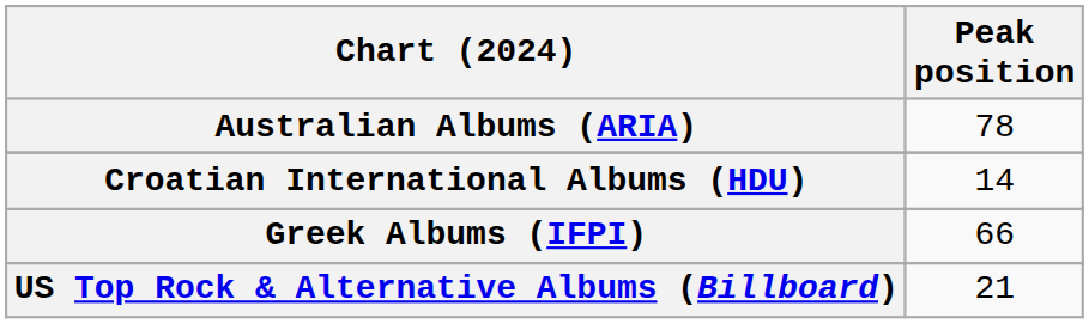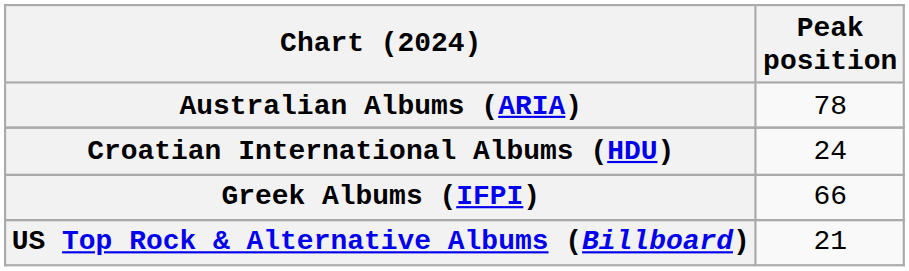 <table class="wikitable sortable plainrowheaders" style="text-align:center">
 <tr>
 <th scope="col">Chart (2024)</th>
 <th scope="col">Peak<br>position</th>
 </tr>
 <tr>
 <th scope="row">Australian Albums (<a href='#'>ARIA</a>)</th>
 <td>78</td>
 </tr>
 <tr>
 </tr>
 <tr>
 </tr>
 <tr>
 </tr>
 <tr>
 <th scope="row">Croatian International Albums (<a href='#'>HDU</a>)</th>
-<td>14</td>
+<td>24</td>
 </tr>
 <tr>
 </tr>
 <tr>
 </tr>
 <tr>
 <th scope="row">Greek Albums (<a href='#'>IFPI</a>)</th>
 <td>66</td>
 </tr>
 <tr>
 </tr>
 <tr>
 </tr>
 <tr>
 </tr>
 <tr>
 </tr>
 <tr>
 </tr>
 <tr>
 </tr>
 <tr>
 </tr>
 <tr>
 <th scope="row">US <a href='#'>Top Rock & Alternative Albums</a> (<em><a href='#'>Billboard</a></em>)</th>
 <td>21</td>
 </tr>
 </table>
